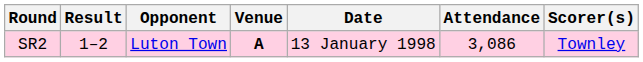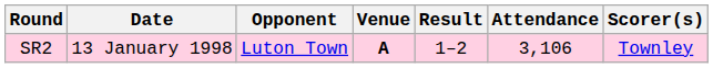 <table class="wikitable sortable" style="text-align:center;">
 <tr>
 <th>Round</th>
-<th>Result</th>
+<th>Date</th>
 <th>Opponent</th>
 <th>Venue</th>
-<th>Date</th>
+<th>Result</th>
 <th>Attendance</th>
 <th>Scorer(s)</th>
 </tr>
 <tr style="background:#ffd0e3;">
 <td>SR2</td>
-<td>1–2</td>
+<td>13 January 1998</td>
 <td><a href='#'>Luton Town</a></td>
 <td><strong>A</strong></td>
-<td>13 January 1998</td>
-<td>3,086</td>
+<td>1–2</td>
+<td>3,106</td>
 <td><a href='#'>Townley</a></td>
 </tr>
 </table>
